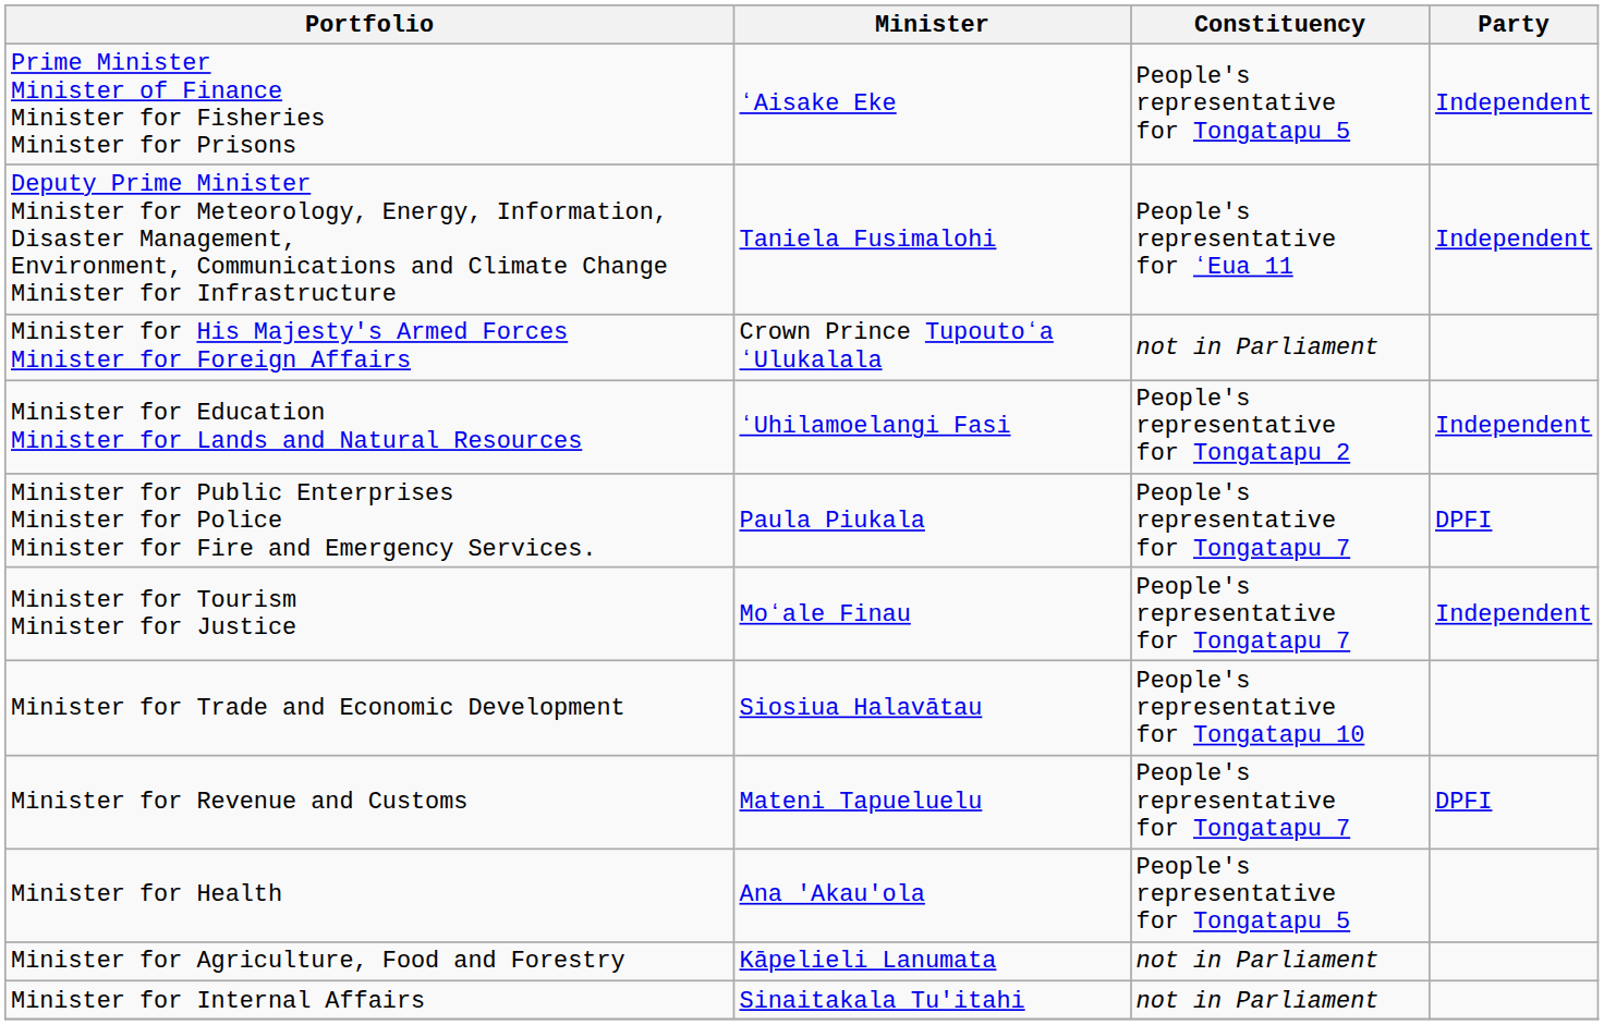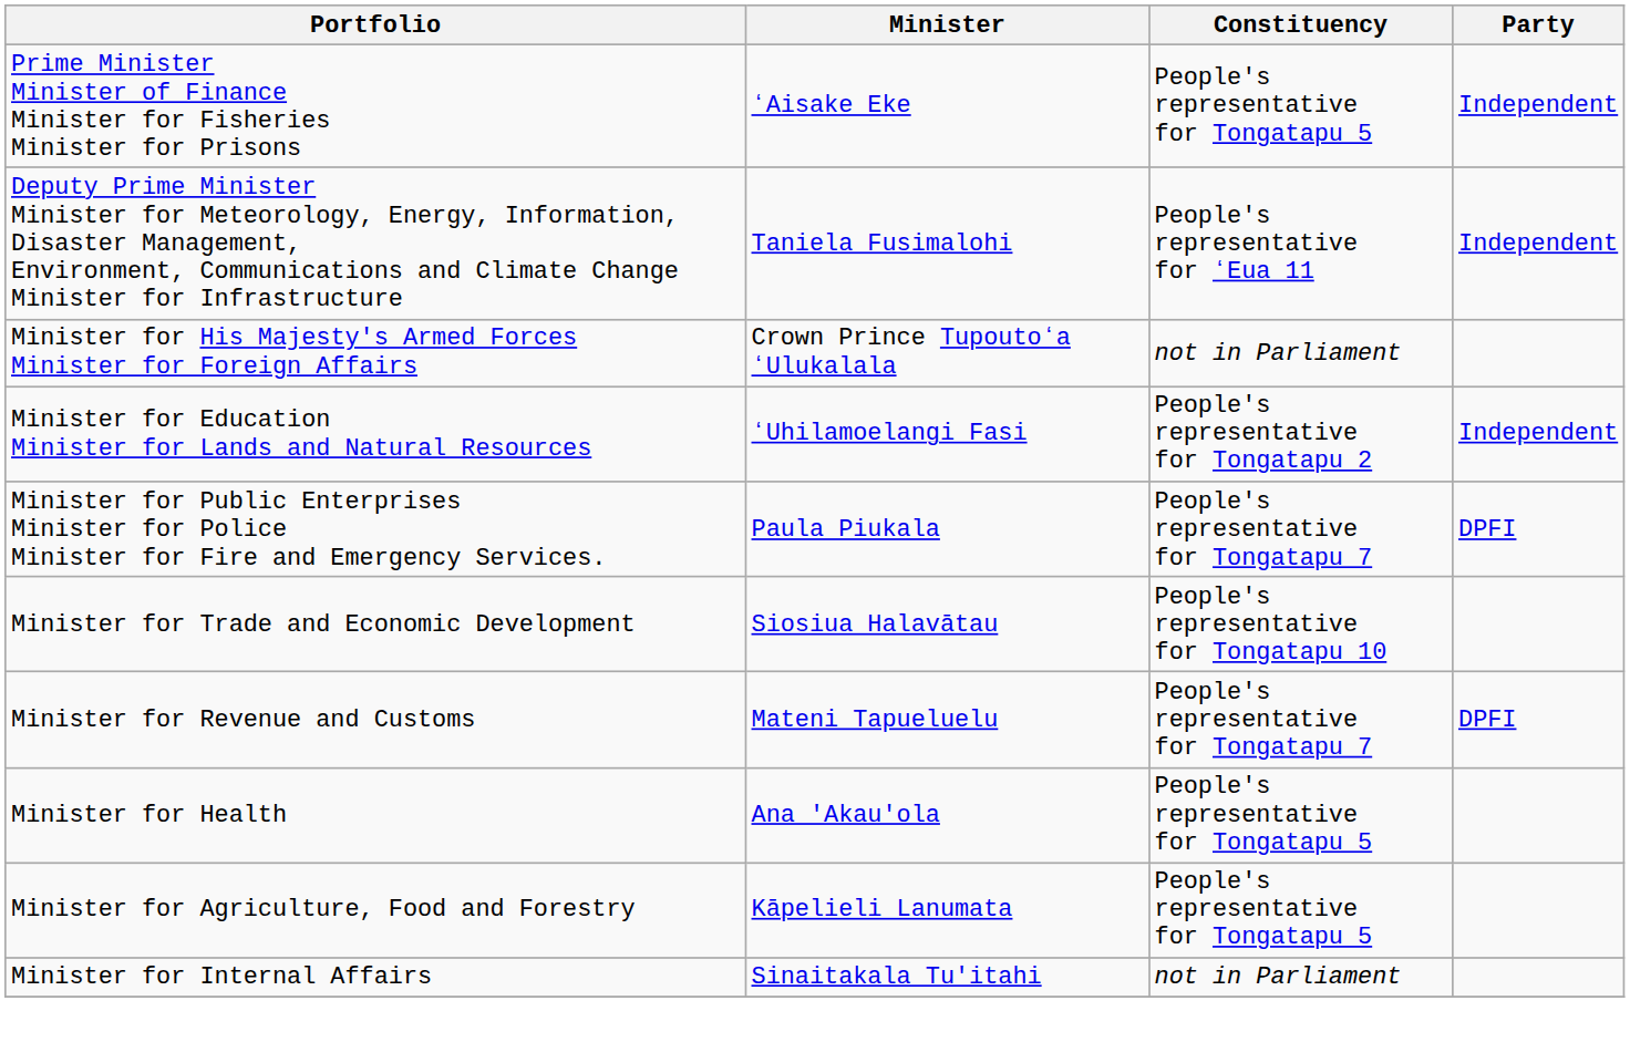 <table class="wikitable">
 <tr>
 <th>Portfolio</th>
 <th>Minister</th>
 <th>Constituency</th>
 <th>Party</th>
 </tr>
 <tr>
 <td><a href='#'>Prime Minister</a> <br> <a href='#'>Minister of Finance</a><br> Minister for Fisheries<br> Minister for Prisons</td>
 <td><a href='#'>ʻAisake Eke</a></td>
 <td>People's representative<br>for <a href='#'>Tongatapu 5</a></td>
 <td><a href='#'>Independent</a></td>
 </tr>
 <tr>
 <td><a href='#'>Deputy Prime Minister</a> <br> Minister for Meteorology, Energy, Information, Disaster Management, <br>Environment, Communications and Climate Change <br> Minister for Infrastructure</td>
 <td><a href='#'>Taniela Fusimalohi</a></td>
 <td>People's representative<br>for <a href='#'>ʻEua 11</a></td>
 <td><a href='#'>Independent</a></td>
 </tr>
 <tr>
 <td>Minister for <a href='#'>His Majesty's Armed Forces</a><br> <a href='#'>Minister for Foreign Affairs</a></td>
 <td>Crown Prince <a href='#'>Tupoutoʻa ʻUlukalala</a></td>
 <td><em>not in Parliament</em></td>
 <td></td>
 </tr>
 <tr>
 <td>Minister for Education <br> <a href='#'>Minister for Lands and Natural Resources</a></td>
 <td><a href='#'>ʻUhilamoelangi Fasi</a></td>
 <td>People's representative<br>for <a href='#'>Tongatapu 2</a></td>
 <td><a href='#'>Independent</a></td>
 </tr>
 <tr>
 <td>Minister for Public Enterprises<br> Minister for Police<br> Minister for Fire and Emergency Services.</td>
 <td><a href='#'>Paula Piukala</a></td>
 <td>People's representative<br>for <a href='#'>Tongatapu 7</a></td>
 <td><a href='#'>DPFI</a></td>
 </tr>
 <tr>
-<td>Minister for Tourism<br> Minister for Justice</td>
-<td><a href='#'>Moʻale Finau</a></td>
-<td>People's representative<br>for <a href='#'>Tongatapu 7</a></td>
-<td><a href='#'>Independent</a></td>
-</tr>
-<tr>
 <td>Minister for Trade and Economic Development</td>
 <td><a href='#'>Siosiua Halavātau</a></td>
 <td>People's representative<br>for <a href='#'>Tongatapu 10</a></td>
 <td></td>
 </tr>
 <tr>
 <td>Minister for Revenue and Customs</td>
 <td><a href='#'>Mateni Tapueluelu</a></td>
 <td>People's representative<br>for <a href='#'>Tongatapu 7</a></td>
 <td><a href='#'>DPFI</a></td>
 </tr>
 <tr>
 <td>Minister for Health</td>
 <td><a href='#'>Ana 'Akau'ola</a></td>
 <td>People's representative<br>for <a href='#'>Tongatapu 5</a></td>
 <td></td>
 </tr>
 <tr>
 <td>Minister for Agriculture, Food and Forestry</td>
 <td><a href='#'>Kāpelieli Lanumata</a></td>
-<td><em>not in Parliament</em></td>
+<td>People's representative<br>for <a href='#'>Tongatapu 5</a></td>
 <td></td>
 </tr>
 <tr>
 <td>Minister for Internal Affairs</td>
 <td><a href='#'>Sinaitakala Tu'itahi</a></td>
 <td><em>not in Parliament</em></td>
 <td></td>
 </tr>
 <tr>
 </tr>
 </table>
